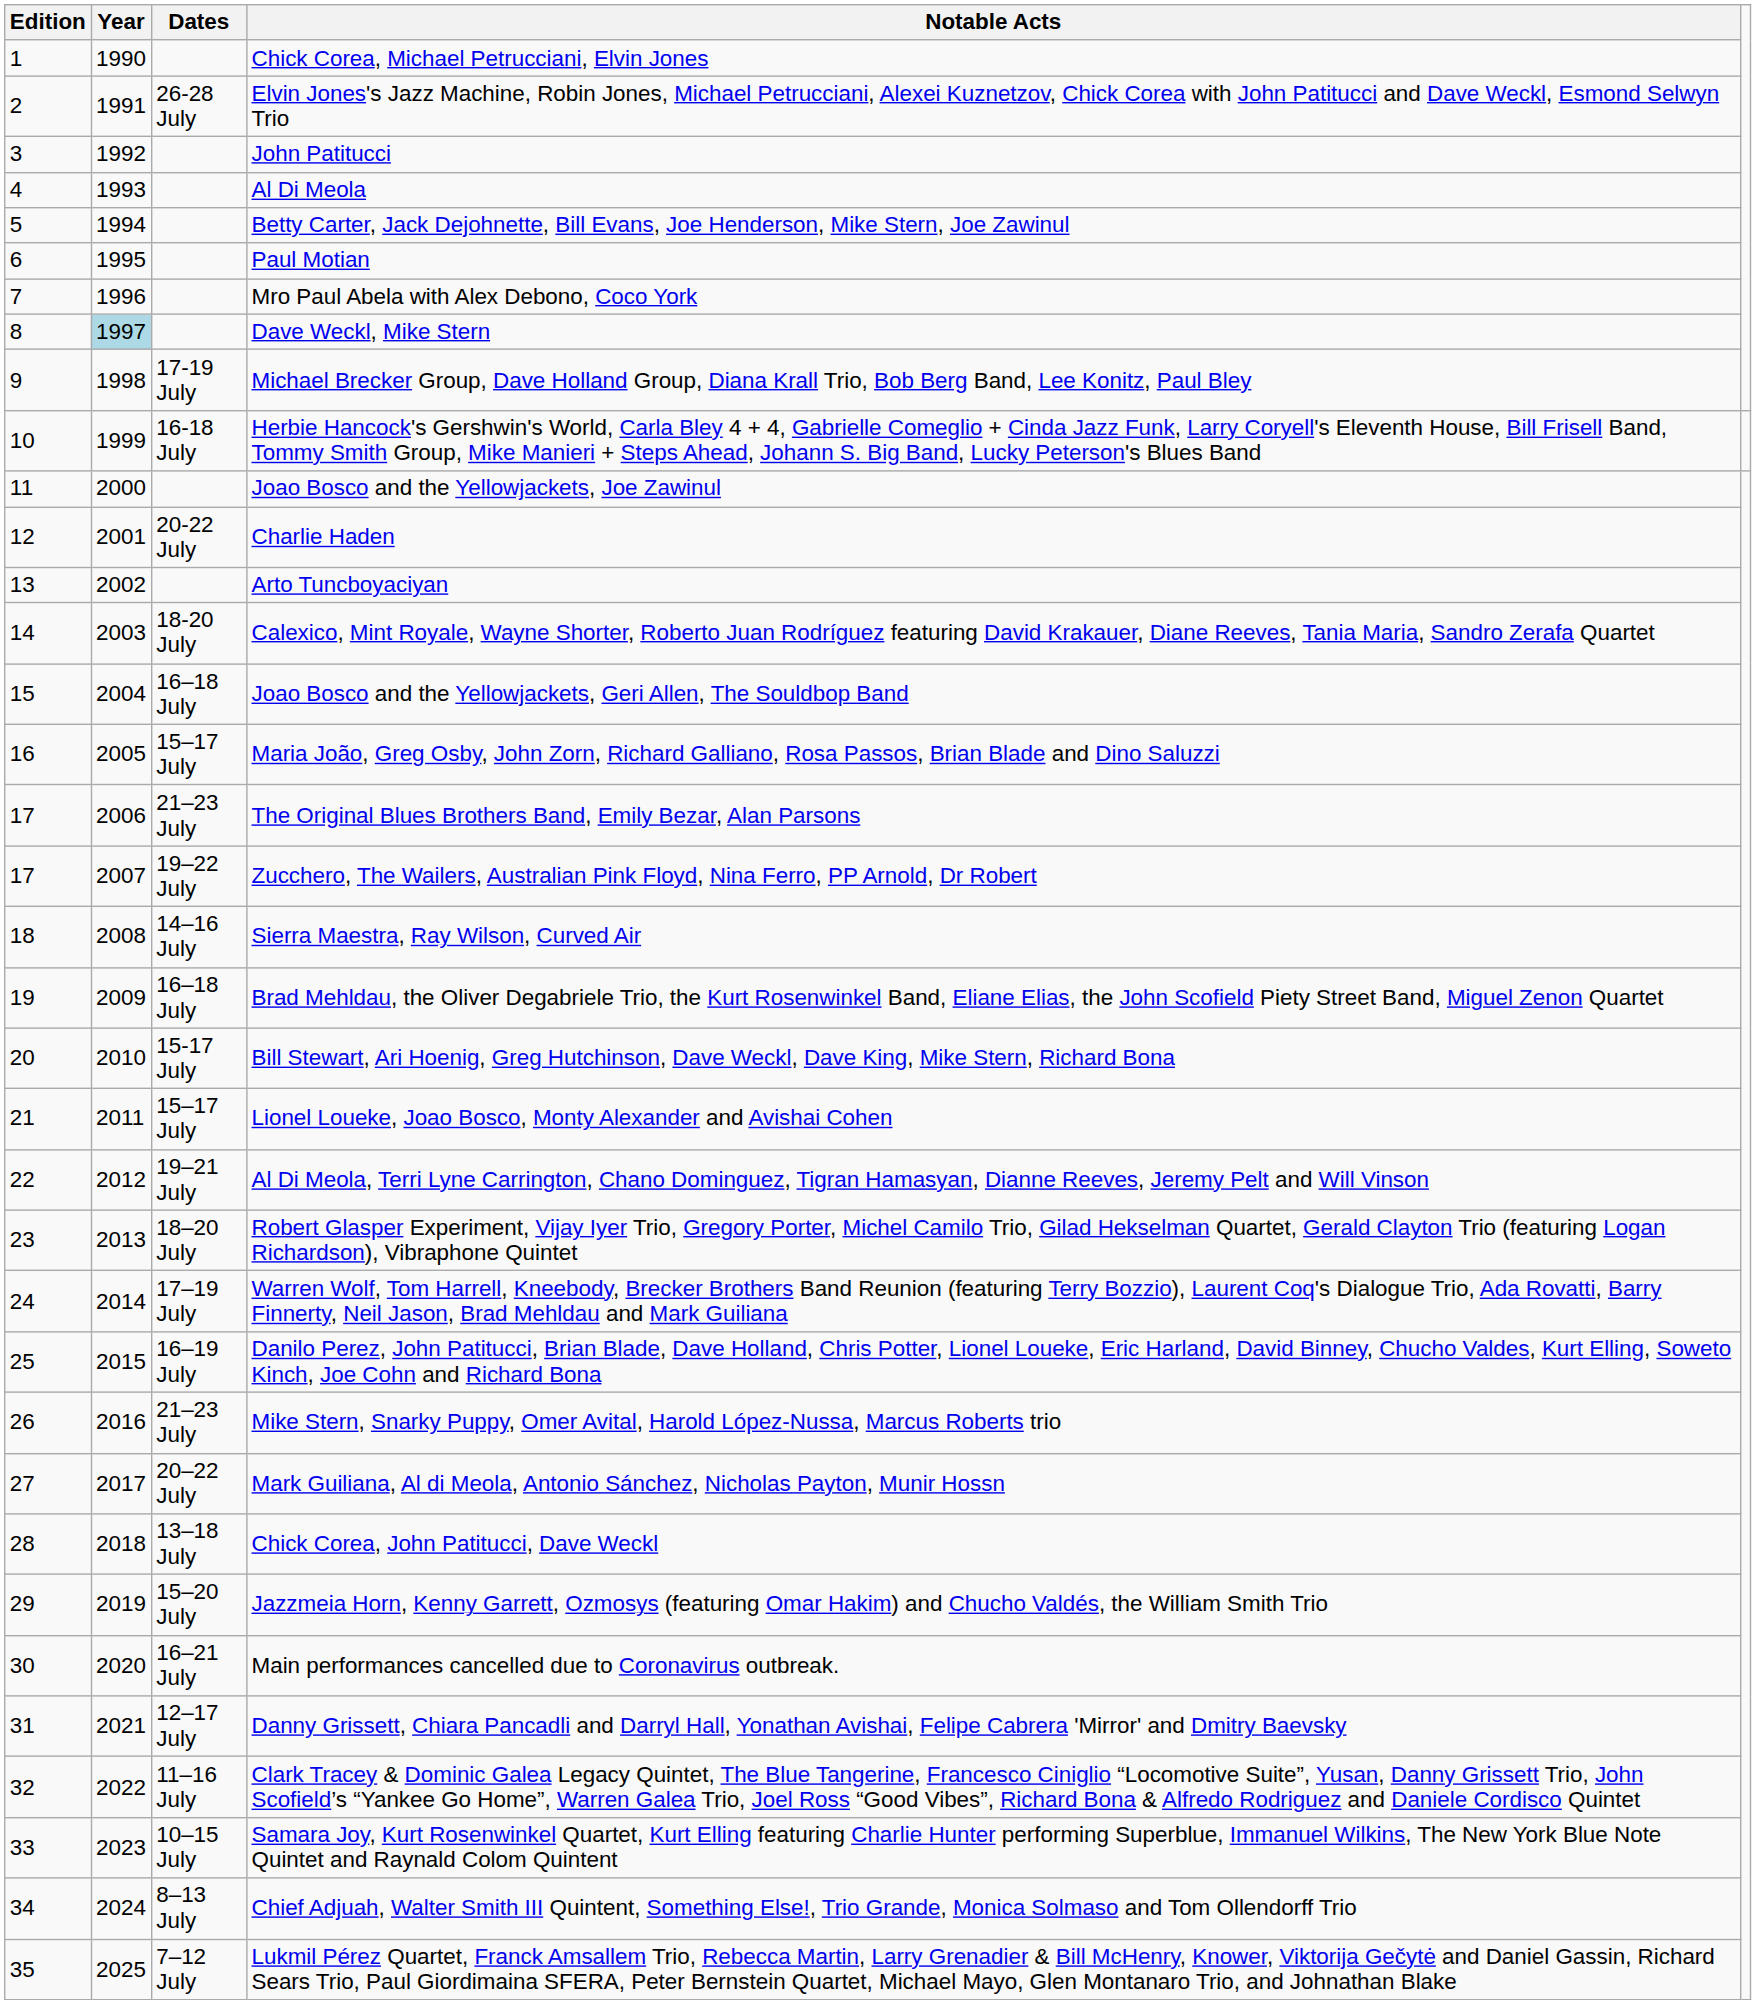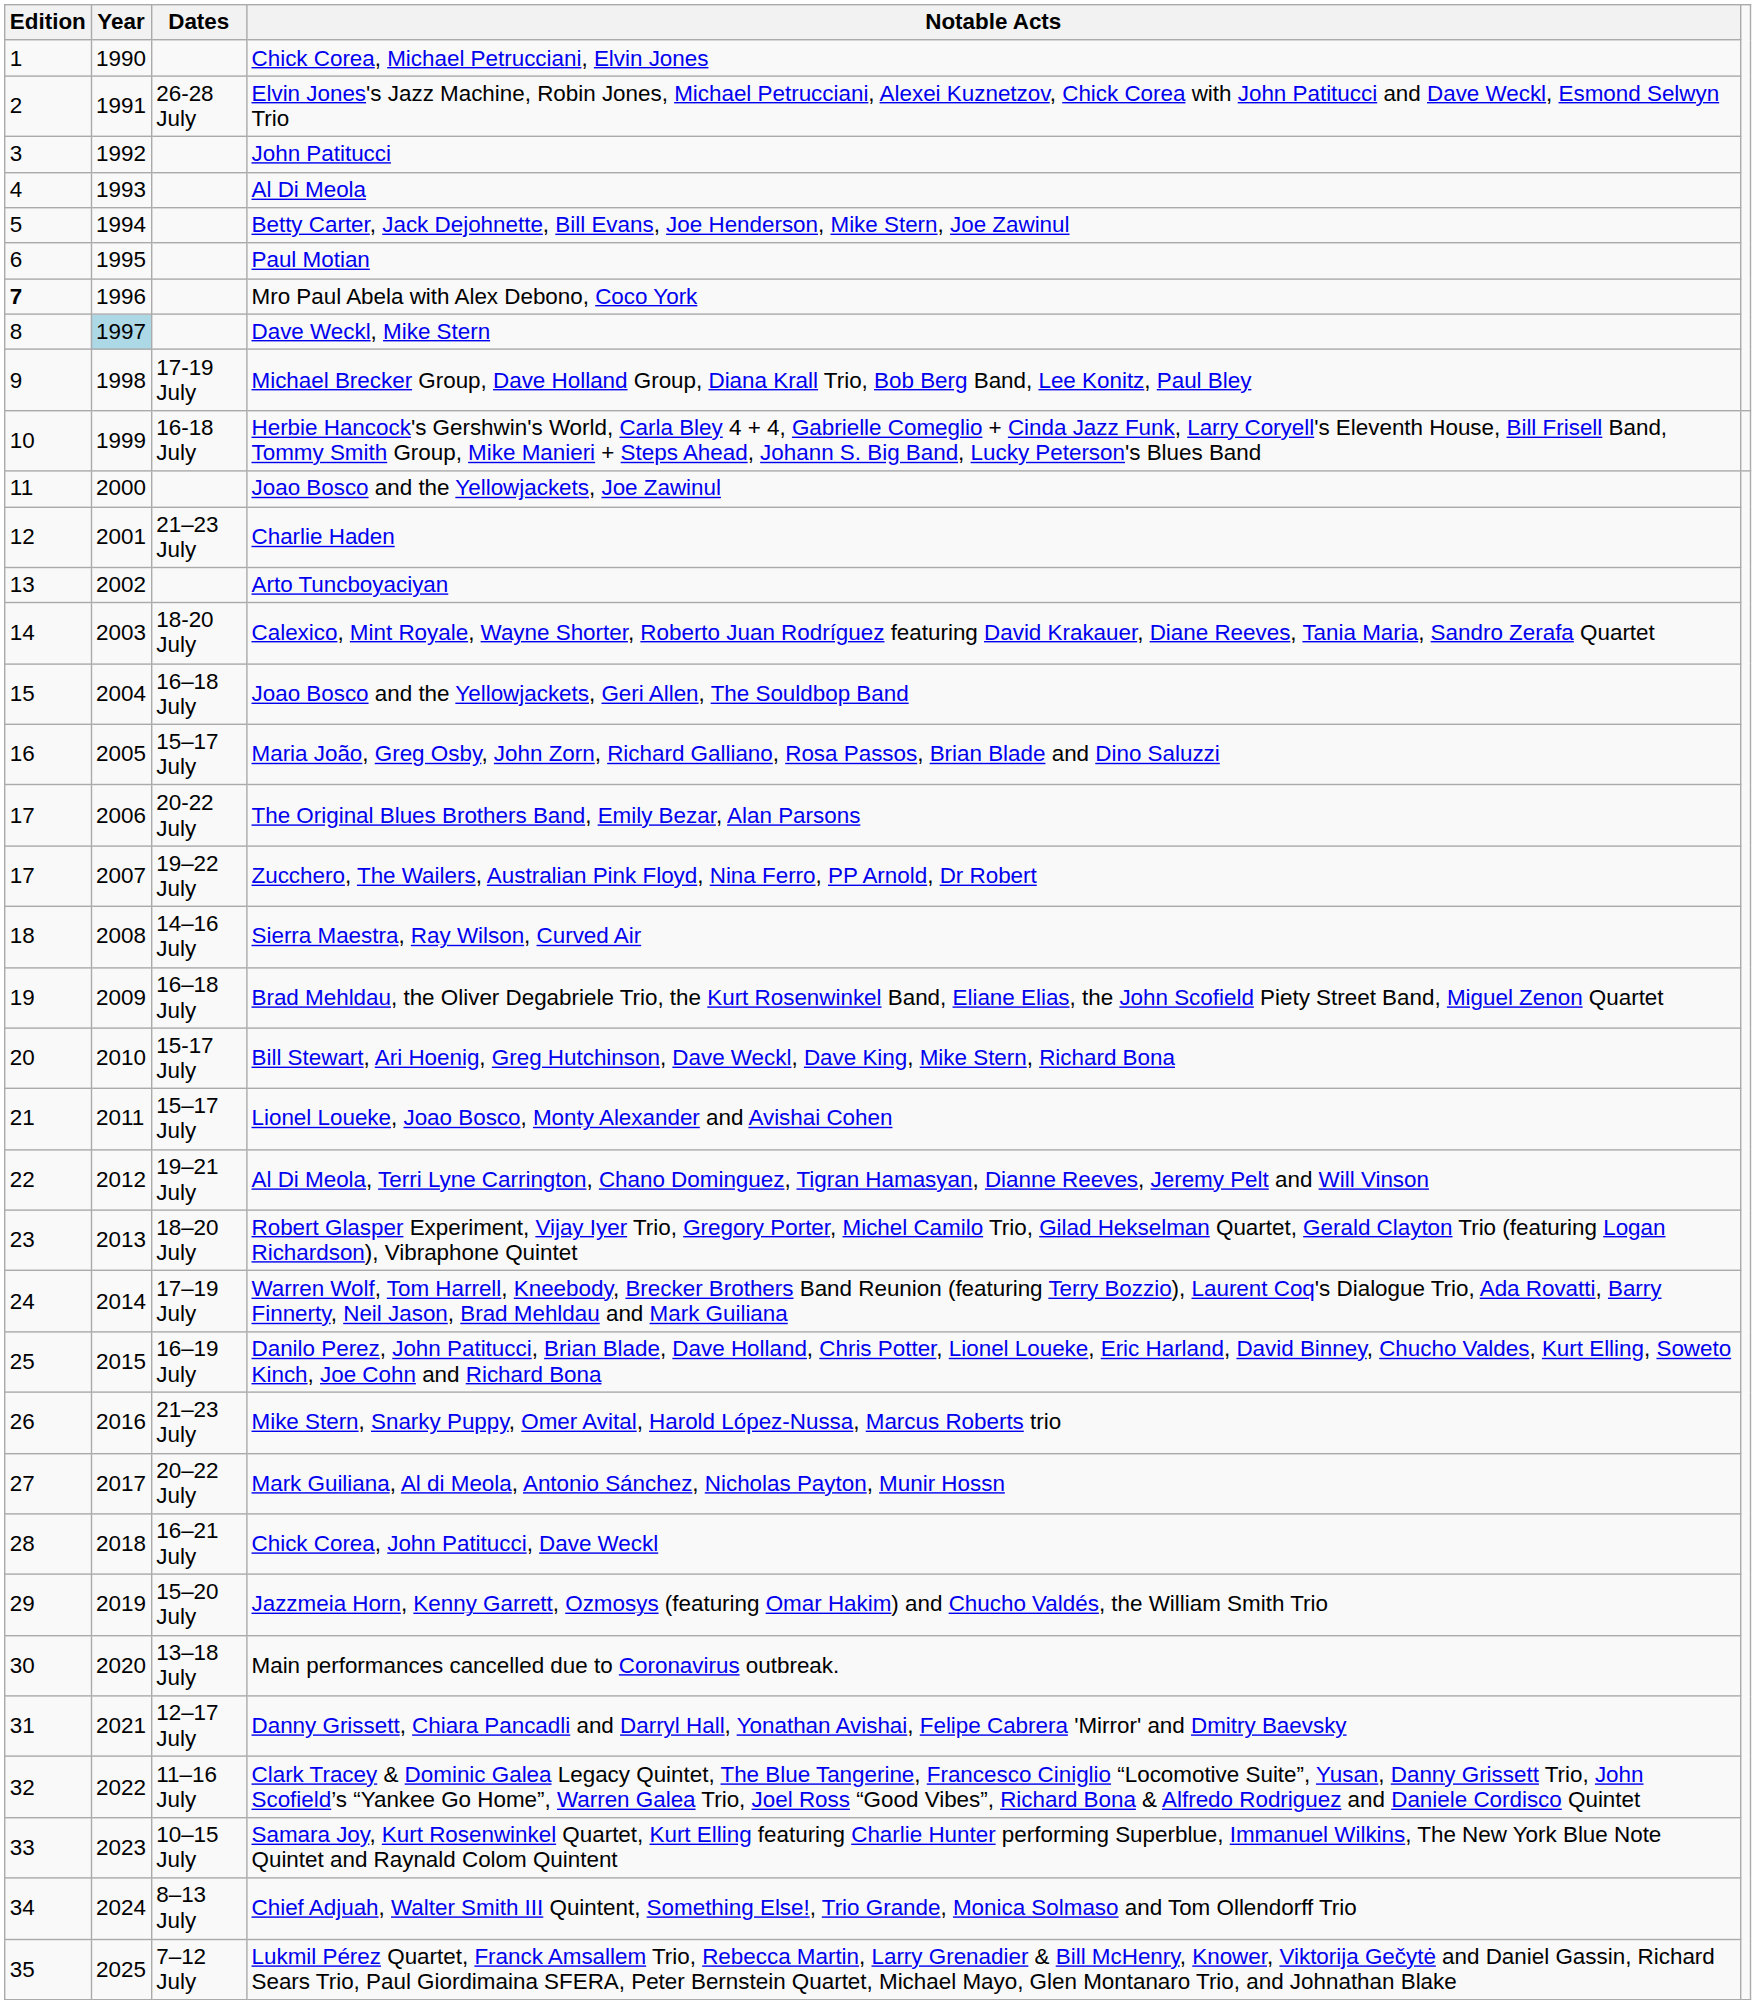 <table class="wikitable">
 <tr>
 <th>Edition</th>
 <th>Year</th>
 <th>Dates</th>
 <th>Notable Acts</th>
 </tr>
 <tr>
 <td>1</td>
 <td>1990</td>
 <td></td>
 <td><a href='#'>Chick Corea</a>, <a href='#'>Michael Petrucciani</a>, <a href='#'>Elvin Jones</a></td>
 </tr>
 <tr>
 <td>2</td>
 <td>1991</td>
 <td>26-28 July</td>
 <td><a href='#'>Elvin Jones</a>'s Jazz Machine, Robin Jones,  <a href='#'>Michael Petrucciani</a>, <a href='#'>Alexei Kuznetzov</a>, <a href='#'>Chick Corea</a> with <a href='#'>John Patitucci</a> and <a href='#'>Dave Weckl</a>, <a href='#'>Esmond Selwyn</a> Trio</td>
 </tr>
 <tr>
 <td>3</td>
 <td>1992</td>
 <td></td>
 <td><a href='#'>John Patitucci</a></td>
 </tr>
 <tr>
 <td>4</td>
 <td>1993</td>
 <td></td>
 <td><a href='#'>Al Di Meola</a></td>
 </tr>
 <tr>
 <td>5</td>
 <td>1994</td>
 <td></td>
 <td><a href='#'>Betty Carter</a>, <a href='#'>Jack Dejohnette</a>, <a href='#'>Bill Evans</a>, <a href='#'>Joe Henderson</a>, <a href='#'>Mike Stern</a>, <a href='#'>Joe Zawinul</a></td>
 </tr>
 <tr>
 <td>6</td>
 <td>1995</td>
 <td></td>
 <td><a href='#'>Paul Motian</a></td>
 </tr>
 <tr>
-<td>7</td>
+<td><strong>7</strong></td>
 <td>1996</td>
 <td></td>
 <td>Mro Paul Abela with Alex Debono, <a href='#'>Coco York</a></td>
 </tr>
 <tr>
 <td>8</td>
 <td style="background: lightblue;">1997</td>
 <td></td>
 <td><a href='#'>Dave Weckl</a>, <a href='#'>Mike Stern</a></td>
 </tr>
 <tr>
 <td>9</td>
 <td>1998</td>
 <td>17-19 July</td>
 <td><a href='#'>Michael Brecker</a> Group, <a href='#'>Dave Holland</a> Group, <a href='#'>Diana Krall</a> Trio, <a href='#'>Bob Berg</a> Band, <a href='#'>Lee Konitz</a>, <a href='#'>Paul Bley</a></td>
 </tr>
 <tr>
 <td>10</td>
 <td>1999</td>
 <td>16-18 July</td>
 <td><a href='#'>Herbie Hancock</a>'s Gershwin's World, <a href='#'>Carla Bley</a> 4 + 4, <a href='#'>Gabrielle Comeglio</a> + <a href='#'>Cinda Jazz Funk</a>, <a href='#'>Larry Coryell</a>'s Eleventh House, <a href='#'>Bill Frisell</a> Band, <a href='#'>Tommy Smith</a> Group, <a href='#'>Mike Manieri</a> + <a href='#'>Steps Ahead</a>, <a href='#'>Johann S. Big Band</a>, <a href='#'>Lucky Peterson</a>'s Blues Band</td>
 <td></td>
 </tr>
 <tr>
 <td>11</td>
 <td>2000</td>
 <td></td>
 <td><a href='#'>Joao Bosco</a> and the <a href='#'>Yellowjackets</a>, <a href='#'>Joe Zawinul</a></td>
 </tr>
 <tr>
 <td>12</td>
 <td>2001</td>
-<td>20-22 July</td>
+<td>21–23 July</td>
 <td><a href='#'>Charlie Haden</a></td>
 </tr>
 <tr>
 <td>13</td>
 <td>2002</td>
 <td></td>
 <td><a href='#'>Arto Tuncboyaciyan</a></td>
 </tr>
 <tr>
 <td>14</td>
 <td>2003</td>
 <td>18-20 July</td>
 <td><a href='#'>Calexico</a>, <a href='#'>Mint Royale</a>, <a href='#'>Wayne Shorter</a>, <a href='#'>Roberto Juan Rodríguez</a> featuring <a href='#'>David Krakauer</a>, <a href='#'>Diane Reeves</a>, <a href='#'>Tania Maria</a>, <a href='#'>Sandro Zerafa</a> Quartet</td>
 </tr>
 <tr>
 <td>15</td>
 <td>2004</td>
 <td>16–18 July</td>
 <td><a href='#'>Joao Bosco</a> and the <a href='#'>Yellowjackets</a>, <a href='#'>Geri Allen</a>, <a href='#'>The Souldbop Band</a></td>
 </tr>
 <tr>
 <td>16</td>
 <td>2005</td>
 <td>15–17 July</td>
 <td><a href='#'>Maria João</a>, <a href='#'>Greg Osby</a>, <a href='#'>John Zorn</a>, <a href='#'>Richard Galliano</a>, <a href='#'>Rosa Passos</a>, <a href='#'>Brian Blade</a> and <a href='#'>Dino Saluzzi</a></td>
 </tr>
 <tr>
 <td>17</td>
 <td>2006</td>
-<td>21–23 July</td>
+<td>20-22 July</td>
 <td><a href='#'>The Original Blues Brothers Band</a>, <a href='#'>Emily Bezar</a>, <a href='#'>Alan Parsons</a></td>
 </tr>
 <tr>
 <td>17</td>
 <td>2007</td>
 <td>19–22 July</td>
 <td><a href='#'>Zucchero</a>, <a href='#'>The Wailers</a>, <a href='#'>Australian Pink Floyd</a>, <a href='#'>Nina Ferro</a>, <a href='#'>PP Arnold</a>, <a href='#'>Dr Robert</a></td>
 </tr>
 <tr>
 <td>18</td>
 <td>2008</td>
 <td>14–16 July</td>
 <td><a href='#'>Sierra Maestra</a>, <a href='#'>Ray Wilson</a>, <a href='#'>Curved Air</a></td>
 </tr>
 <tr>
 <td>19</td>
 <td>2009</td>
 <td>16–18 July</td>
 <td><a href='#'>Brad Mehldau</a>, the Oliver Degabriele Trio, the <a href='#'>Kurt Rosenwinkel</a> Band, <a href='#'>Eliane Elias</a>, the <a href='#'>John Scofield</a> Piety Street Band, <a href='#'>Miguel Zenon</a> Quartet</td>
 </tr>
 <tr>
 <td>20</td>
 <td>2010</td>
 <td>15-17 July</td>
 <td><a href='#'>Bill Stewart</a>, <a href='#'>Ari Hoenig</a>, <a href='#'>Greg Hutchinson</a>, <a href='#'>Dave Weckl</a>, <a href='#'>Dave King</a>, <a href='#'>Mike Stern</a>, <a href='#'>Richard Bona</a></td>
 </tr>
 <tr>
 <td>21</td>
 <td>2011</td>
 <td>15–17 July</td>
 <td><a href='#'>Lionel Loueke</a>, <a href='#'>Joao Bosco</a>, <a href='#'>Monty Alexander</a> and <a href='#'>Avishai Cohen</a></td>
 </tr>
 <tr>
 <td>22</td>
 <td>2012</td>
 <td>19–21 July</td>
 <td><a href='#'>Al Di Meola</a>, <a href='#'>Terri Lyne Carrington</a>, <a href='#'>Chano Dominguez</a>, <a href='#'>Tigran Hamasyan</a>, <a href='#'>Dianne Reeves</a>, <a href='#'>Jeremy Pelt</a> and <a href='#'>Will Vinson</a></td>
 </tr>
 <tr>
 <td>23</td>
 <td>2013</td>
 <td>18–20 July</td>
 <td><a href='#'>Robert Glasper</a> Experiment, <a href='#'>Vijay Iyer</a> Trio, <a href='#'>Gregory Porter</a>, <a href='#'>Michel Camilo</a> Trio, <a href='#'>Gilad Hekselman</a> Quartet, <a href='#'>Gerald Clayton</a> Trio (featuring <a href='#'>Logan Richardson</a>),  Vibraphone Quintet</td>
 </tr>
 <tr>
 <td>24</td>
 <td>2014</td>
 <td>17–19 July</td>
 <td><a href='#'>Warren Wolf</a>, <a href='#'>Tom Harrell</a>, <a href='#'>Kneebody</a>, <a href='#'>Brecker Brothers</a> Band Reunion (featuring <a href='#'>Terry Bozzio</a>), <a href='#'>Laurent Coq</a>'s Dialogue Trio, <a href='#'>Ada Rovatti</a>, <a href='#'>Barry Finnerty</a>, <a href='#'>Neil Jason</a>, <a href='#'>Brad Mehldau</a> and <a href='#'>Mark Guiliana</a></td>
 </tr>
 <tr>
 <td>25</td>
 <td>2015</td>
 <td>16–19 July</td>
 <td><a href='#'>Danilo Perez</a>, <a href='#'>John Patitucci</a>, <a href='#'>Brian Blade</a>, <a href='#'>Dave Holland</a>, <a href='#'>Chris Potter</a>, <a href='#'>Lionel Loueke</a>, <a href='#'>Eric Harland</a>, <a href='#'>David Binney</a>, <a href='#'>Chucho Valdes</a>, <a href='#'>Kurt Elling</a>, <a href='#'>Soweto Kinch</a>, <a href='#'>Joe Cohn</a> and <a href='#'>Richard Bona</a></td>
 </tr>
 <tr>
 <td>26</td>
 <td>2016</td>
 <td>21–23 July</td>
 <td><a href='#'>Mike Stern</a>, <a href='#'>Snarky Puppy</a>, <a href='#'>Omer Avital</a>, <a href='#'>Harold López-Nussa</a>, <a href='#'>Marcus Roberts</a> trio</td>
 </tr>
 <tr>
 <td>27</td>
 <td>2017</td>
 <td>20–22 July</td>
 <td><a href='#'>Mark Guiliana</a>, <a href='#'>Al di Meola</a>, <a href='#'>Antonio Sánchez</a>, <a href='#'>Nicholas Payton</a>, <a href='#'>Munir Hossn</a></td>
 </tr>
 <tr>
 <td>28</td>
 <td>2018</td>
-<td>13–18 July</td>
+<td>16–21 July</td>
 <td><a href='#'>Chick Corea</a>, <a href='#'>John Patitucci</a>, <a href='#'>Dave Weckl</a></td>
 </tr>
 <tr>
 <td>29</td>
 <td>2019</td>
 <td>15–20 July</td>
 <td><a href='#'>Jazzmeia Horn</a>, <a href='#'>Kenny Garrett</a>, <a href='#'>Ozmosys</a> (featuring <a href='#'>Omar Hakim</a>) and <a href='#'>Chucho Valdés</a>, the William Smith Trio</td>
 </tr>
 <tr>
 <td>30</td>
 <td>2020</td>
-<td>16–21 July</td>
+<td>13–18 July</td>
 <td>Main performances cancelled due to <a href='#'>Coronavirus</a> outbreak.</td>
 </tr>
 <tr>
 <td>31</td>
 <td>2021</td>
 <td>12–17 July</td>
 <td><a href='#'>Danny Grissett</a>, <a href='#'>Chiara Pancadli</a> and <a href='#'>Darryl Hall</a>, <a href='#'>Yonathan Avishai</a>, <a href='#'>Felipe Cabrera</a> 'Mirror' and <a href='#'>Dmitry Baevsky</a></td>
 </tr>
 <tr>
 <td>32</td>
 <td>2022</td>
 <td>11–16 July</td>
 <td><a href='#'>Clark Tracey</a> & <a href='#'>Dominic Galea</a> Legacy Quintet, <a href='#'>The Blue Tangerine</a>, <a href='#'>Francesco Ciniglio</a> “Locomotive Suite”, <a href='#'>Yusan</a>, <a href='#'>Danny Grissett</a> Trio, <a href='#'>John Scofield</a>’s “Yankee Go Home”, <a href='#'>Warren Galea</a> Trio, <a href='#'>Joel Ross</a> “Good Vibes”, <a href='#'>Richard Bona</a> & <a href='#'>Alfredo Rodriguez</a> and <a href='#'>Daniele Cordisco</a> Quintet</td>
 </tr>
 <tr>
 <td>33</td>
 <td>2023</td>
 <td>10–15 July</td>
 <td><a href='#'>Samara Joy</a>, <a href='#'>Kurt Rosenwinkel</a> Quartet, <a href='#'>Kurt Elling</a> featuring <a href='#'>Charlie Hunter</a> performing Superblue, <a href='#'>Immanuel Wilkins</a>, The New York Blue Note Quintet and Raynald Colom Quintent</td>
 </tr>
 <tr>
 <td>34</td>
 <td>2024</td>
 <td>8–13 July</td>
 <td><a href='#'>Chief Adjuah</a>, <a href='#'>Walter Smith III</a> Quintent, <a href='#'>Something Else!</a>, <a href='#'>Trio Grande</a>, <a href='#'>Monica Solmaso</a> and Tom Ollendorff Trio</td>
 </tr>
 <tr>
 <td>35</td>
 <td>2025</td>
 <td>7–12 July</td>
 <td><a href='#'>Lukmil Pérez</a> Quartet, <a href='#'>Franck Amsallem</a> Trio, <a href='#'>Rebecca Martin</a>, <a href='#'>Larry Grenadier</a> & <a href='#'>Bill McHenry</a>, <a href='#'>Knower</a>, <a href='#'>Viktorija Gečytė</a> and Daniel Gassin, Richard Sears Trio, Paul Giordimaina SFERA, Peter Bernstein Quartet, Michael Mayo, Glen Montanaro Trio, and Johnathan Blake</td>
 </tr>
 </table>
